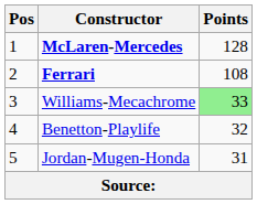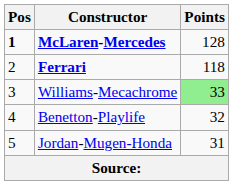 <table class="wikitable" style="font-size:95%;">
 <tr>
 <th>Pos</th>
 <th>Constructor</th>
 <th>Points</th>
 </tr>
 <tr>
-<td>1</td>
+<td><strong>1</strong></td>
 <td> <strong><a href='#'>McLaren</a>-<a href='#'>Mercedes</a></strong></td>
 <td align="right">128</td>
 </tr>
 <tr>
 <td>2</td>
 <td> <strong><a href='#'>Ferrari</a></strong></td>
-<td align="right">108</td>
+<td align="right">118</td>
 </tr>
 <tr>
 <td>3</td>
 <td> <a href='#'>Williams</a>-<a href='#'>Mecachrome</a></td>
 <td align="right" style="background: lightgreen;">33</td>
 </tr>
 <tr>
 <td>4</td>
 <td> <a href='#'>Benetton</a>-<a href='#'>Playlife</a></td>
 <td align="right">32</td>
 </tr>
 <tr>
 <td>5</td>
 <td> <a href='#'>Jordan</a>-<a href='#'>Mugen-Honda</a></td>
 <td align="right">31</td>
 </tr>
 <tr>
 <th colspan=4>Source: </th>
 </tr>
 </table>
